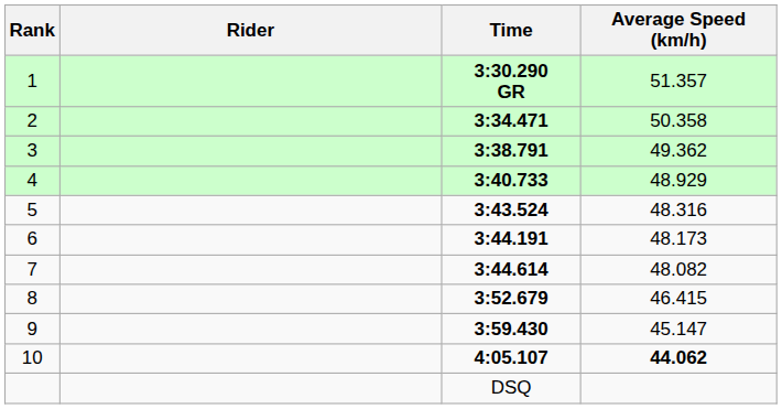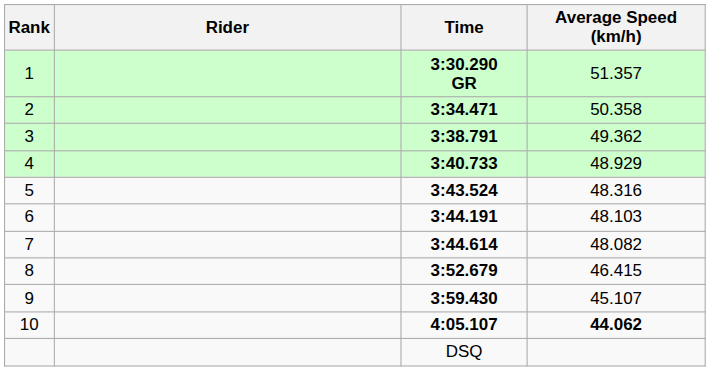 <table class="wikitable" style="text-align:center;">
 <tr>
 <th>Rank</th>
 <th style="width:20em;">Rider</th>
 <th style="width:7em;">Time</th>
 <th style="width:10em;">Average Speed (km/h)</th>
 </tr>
 <tr bgcolor=ccffcc>
 <td>1</td>
 <td align=left></td>
 <td><strong>3:30.290<br>GR</strong></td>
 <td>51.357</td>
 </tr>
 <tr bgcolor=ccffcc>
 <td>2</td>
 <td align=left></td>
 <td><strong>3:34.471</strong></td>
 <td>50.358</td>
 </tr>
 <tr bgcolor=ccffcc>
 <td>3</td>
 <td align=left></td>
 <td><strong>3:38.791</strong></td>
 <td>49.362</td>
 </tr>
 <tr bgcolor=ccffcc>
 <td>4</td>
 <td align=left></td>
 <td><strong>3:40.733</strong></td>
 <td>48.929</td>
 </tr>
 <tr>
 <td>5</td>
 <td align=left></td>
 <td><strong>3:43.524</strong></td>
 <td>48.316</td>
 </tr>
 <tr>
 <td>6</td>
 <td align=left></td>
 <td><strong>3:44.191</strong></td>
-<td>48.173</td>
+<td>48.103</td>
 </tr>
 <tr>
 <td>7</td>
 <td align=left></td>
 <td><strong>3:44.614</strong></td>
 <td>48.082</td>
 </tr>
 <tr>
 <td>8</td>
 <td align=left></td>
 <td><strong>3:52.679</strong></td>
 <td>46.415</td>
 </tr>
 <tr>
 <td>9</td>
 <td align=left></td>
 <td><strong>3:59.430</strong></td>
-<td>45.147</td>
+<td>45.107</td>
 </tr>
 <tr>
 <td>10</td>
 <td align=left></td>
 <td><strong>4:05.107</strong></td>
 <td><strong>44.062</strong></td>
 </tr>
 <tr>
 <td></td>
 <td align=left></td>
 <td>DSQ</td>
 <td></td>
 </tr>
 </table>
